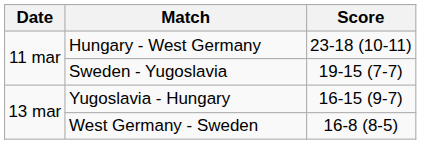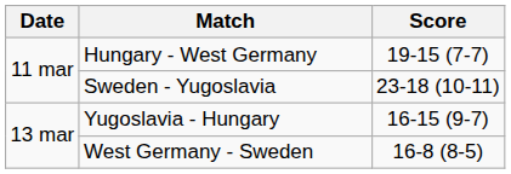 <table class="wikitable" style="text-align:center;">
 <tr>
 <th>Date</th>
 <th width=220px>Match</th>
 <th>Score</th>
 </tr>
 <tr>
 <td rowspan="2">11 mar</td>
 <td align="left">Hungary - West Germany</td>
-<td>23-18 (10-11)</td>
+<td>19-15 (7-7)</td>
 </tr>
 <tr>
 <td align="left">Sweden - Yugoslavia</td>
-<td>19-15 (7-7)</td>
+<td>23-18 (10-11)</td>
 </tr>
 <tr>
 <td rowspan="2">13 mar</td>
 <td align="left">Yugoslavia - Hungary</td>
 <td>16-15 (9-7)</td>
 </tr>
 <tr>
 <td align="left">West Germany - Sweden</td>
 <td>16-8 (8-5)</td>
 </tr>
 </table>
